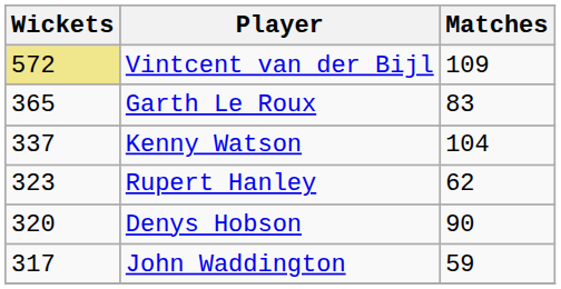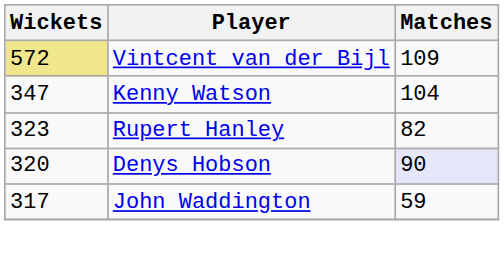 <table class="wikitable">
 <tr>
 <th>Wickets</th>
 <th>Player</th>
 <th>Matches</th>
 </tr>
 <tr>
 <td style="background: khaki;">572</td>
 <td><a href='#'>Vintcent van der Bijl</a></td>
 <td>109</td>
 </tr>
 <tr>
-<td>365</td>
-<td><a href='#'>Garth Le Roux</a></td>
-<td>83</td>
-</tr>
-<tr>
-<td>337</td>
+<td>347</td>
 <td><a href='#'>Kenny Watson</a></td>
 <td>104</td>
 </tr>
 <tr>
 <td>323</td>
 <td><a href='#'>Rupert Hanley</a></td>
-<td>62</td>
+<td>82</td>
 </tr>
 <tr>
 <td>320</td>
 <td><a href='#'>Denys Hobson</a></td>
-<td>90</td>
+<td style="background: lavender;">90</td>
 </tr>
 <tr>
 <td>317</td>
 <td><a href='#'>John Waddington</a></td>
 <td>59</td>
 </tr>
 <tr>
 </tr>
 </table>
